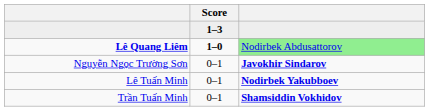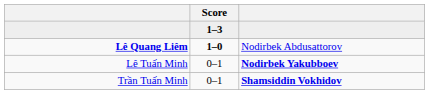 <table class="wikitable" style="text-align: center; ">
 <tr>
 <th align="right" width="270"></th>
 <th width="65">Score</th>
 <th align="left" width="270"></th>
 </tr>
 <tr style="background:#eeeeee;">
 <td align=right></td>
 <td align=center><strong>1–3</strong></td>
 <td align=left></td>
 </tr>
 <tr>
 <td align=right><strong><a href='#'>Lê Quang Liêm</a></strong></td>
 <td align=center><strong>1–0</strong></td>
-<td align=left style="background: lightgreen;"><a href='#'>Nodirbek Abdusattorov</a></td>
-</tr>
-<tr>
-<td align=right><a href='#'>Nguyễn Ngọc Trường Sơn</a></td>
-<td align=center>0–1</td>
-<td align=left><strong><a href='#'>Javokhir Sindarov</a></strong></td>
+<td align=left><a href='#'>Nodirbek Abdusattorov</a></td>
 </tr>
 <tr>
 <td align=right><a href='#'>Lê Tuấn Minh</a></td>
 <td align=center>0–1</td>
 <td align=left><strong><a href='#'>Nodirbek Yakubboev</a></strong></td>
 </tr>
 <tr>
 <td align=right><a href='#'>Trần Tuấn Minh</a></td>
 <td align=center>0–1</td>
 <td align=left><strong><a href='#'>Shamsiddin Vokhidov</a></strong></td>
 </tr>
 </table>
